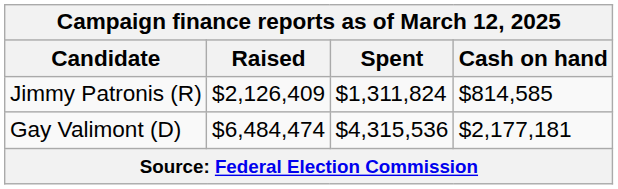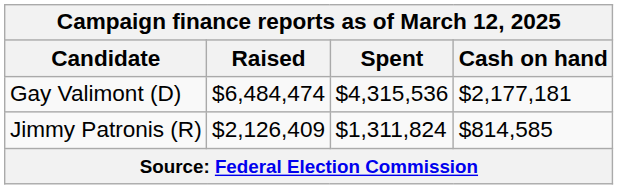 <table class="wikitable sortable">
 <tr>
 <th colspan=4>Campaign finance reports as of March 12, 2025</th>
 </tr>
 <tr style="text-align:center;">
 <th>Candidate</th>
 <th>Raised</th>
 <th>Spent</th>
 <th>Cash on hand</th>
 </tr>
 <tr>
+<td>Gay Valimont (D)</td>
+<td>$6,484,474</td>
+<td>$4,315,536</td>
+<td>$2,177,181</td>
+</tr>
+<tr>
 <td>Jimmy Patronis (R)</td>
 <td>$2,126,409</td>
 <td>$1,311,824</td>
 <td>$814,585</td>
 </tr>
 <tr>
-<td>Gay Valimont (D)</td>
-<td>$6,484,474</td>
-<td>$4,315,536</td>
-<td>$2,177,181</td>
-</tr>
-<tr>
 <th colspan="4"><small>Source: <a href='#'>Federal Election Commission</a></small></th>
 </tr>
 </table>
